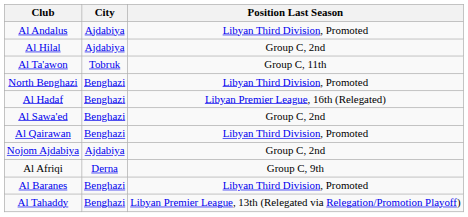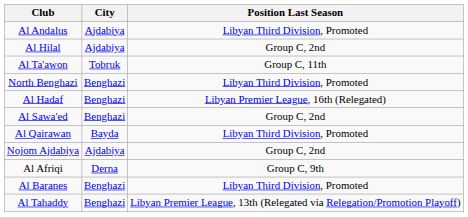 <table class="wikitable" style="text-align: center;">
 <tr>
 <th>Club</th>
 <th>City</th>
 <th>Position Last Season</th>
 </tr>
 <tr>
 <td><a href='#'>Al Andalus</a></td>
 <td><a href='#'>Ajdabiya</a></td>
 <td><a href='#'>Libyan Third Division</a>, Promoted</td>
 </tr>
 <tr>
 <td><a href='#'>Al Hilal</a></td>
 <td><a href='#'>Ajdabiya</a></td>
 <td>Group C, 2nd</td>
 </tr>
 <tr>
 <td><a href='#'>Al Ta'awon</a></td>
 <td><a href='#'>Tobruk</a></td>
 <td>Group C, 11th</td>
 </tr>
 <tr>
 <td><a href='#'>North Benghazi</a></td>
 <td><a href='#'>Benghazi</a></td>
 <td><a href='#'>Libyan Third Division</a>, Promoted</td>
 </tr>
 <tr>
 <td><a href='#'>Al Hadaf</a></td>
 <td><a href='#'>Benghazi</a></td>
 <td><a href='#'>Libyan Premier League</a>, 16th (Relegated)</td>
 </tr>
 <tr>
 <td><a href='#'>Al Sawa'ed</a></td>
 <td><a href='#'>Benghazi</a></td>
 <td>Group C, 2nd</td>
 </tr>
 <tr>
 <td><a href='#'>Al Qairawan</a></td>
-<td><a href='#'>Benghazi</a></td>
+<td><a href='#'>Bayda</a></td>
 <td><a href='#'>Libyan Third Division</a>, Promoted</td>
 </tr>
 <tr>
 <td><a href='#'>Nojom Ajdabiya</a></td>
 <td><a href='#'>Ajdabiya</a></td>
 <td>Group C, 2nd</td>
 </tr>
 <tr>
 <td>Al Afriqi</td>
 <td><a href='#'>Derna</a></td>
 <td>Group C, 9th</td>
 </tr>
 <tr>
 <td><a href='#'>Al Baranes</a></td>
 <td><a href='#'>Benghazi</a></td>
 <td><a href='#'>Libyan Third Division</a>, Promoted</td>
 </tr>
 <tr>
 <td><a href='#'>Al Tahaddy</a></td>
 <td><a href='#'>Benghazi</a></td>
 <td><a href='#'>Libyan Premier League</a>, 13th (Relegated via <a href='#'>Relegation/Promotion Playoff</a>)</td>
 </tr>
 </table>
